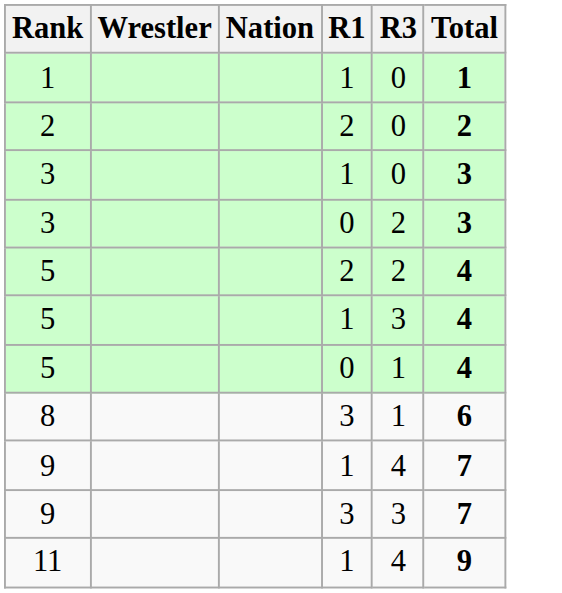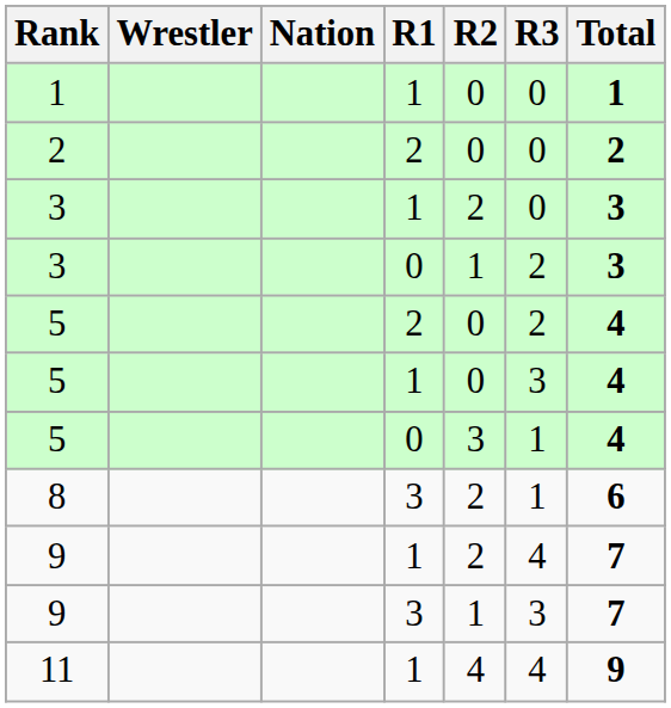 <table class="wikitable sortable" style="text-align:center;">
 <tr>
 <th>Rank</th>
 <th>Wrestler</th>
 <th>Nation</th>
 <th>R1</th>
+<th>R2</th>
 <th>R3</th>
 <th>Total</th>
 </tr>
 <tr style="background:#cfc;">
 <td>1</td>
 <td align=left></td>
 <td align=left></td>
 <td>1</td>
 <td>0</td>
+<td>0</td>
 <td><strong>1</strong></td>
 </tr>
 <tr style="background:#cfc;">
 <td>2</td>
 <td align=left></td>
 <td align=left></td>
 <td>2</td>
 <td>0</td>
+<td>0</td>
 <td><strong>2</strong></td>
 </tr>
 <tr style="background:#cfc;">
 <td>3</td>
 <td align=left></td>
 <td align=left></td>
 <td>1</td>
+<td>2</td>
 <td>0</td>
 <td><strong>3</strong></td>
 </tr>
 <tr style="background:#cfc;">
 <td>3</td>
 <td align=left></td>
 <td align=left></td>
 <td>0</td>
+<td>1</td>
 <td>2</td>
 <td><strong>3</strong></td>
 </tr>
 <tr style="background:#cfc;">
 <td>5</td>
 <td align=left></td>
 <td align=left></td>
 <td>2</td>
+<td>0</td>
 <td>2</td>
 <td><strong>4</strong></td>
 </tr>
 <tr style="background:#cfc;">
 <td>5</td>
 <td align=left></td>
 <td align=left></td>
 <td>1</td>
+<td>0</td>
 <td>3</td>
 <td><strong>4</strong></td>
 </tr>
 <tr style="background:#cfc;">
 <td>5</td>
 <td align=left></td>
 <td align=left></td>
 <td>0</td>
+<td>3</td>
 <td>1</td>
 <td><strong>4</strong></td>
 </tr>
 <tr>
 <td>8</td>
 <td align=left></td>
 <td align=left></td>
 <td>3</td>
+<td>2</td>
 <td>1</td>
 <td><strong>6</strong></td>
 </tr>
 <tr>
 <td>9</td>
 <td align=left></td>
 <td align=left></td>
 <td>1</td>
+<td>2</td>
 <td>4</td>
 <td><strong>7</strong></td>
 </tr>
 <tr>
 <td>9</td>
 <td align=left></td>
 <td align=left></td>
 <td>3</td>
+<td>1</td>
 <td>3</td>
 <td><strong>7</strong></td>
 </tr>
 <tr>
 <td>11</td>
 <td align=left></td>
 <td align=left></td>
 <td>1</td>
 <td>4</td>
+<td>4</td>
 <td><strong>9</strong></td>
 </tr>
 </table>
